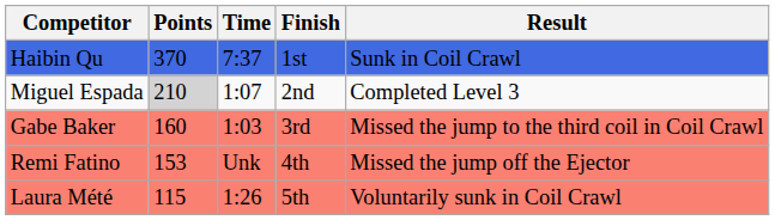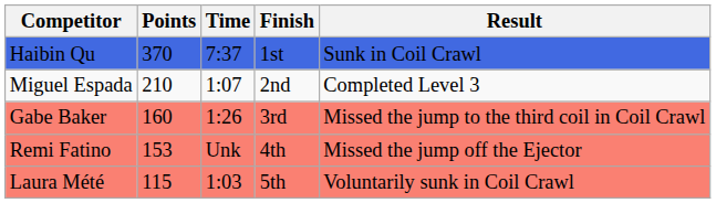 <table class="wikitable sortable">
 <tr>
 <th nowrap="nowrap">Competitor</th>
 <th>Points</th>
 <th>Time</th>
 <th>Finish</th>
 <th>Result</th>
 </tr>
 <tr style="background-color:royalblue">
 <td> Haibin Qu</td>
 <td>370</td>
 <td>7:37</td>
 <td>1st</td>
 <td>Sunk in Coil Crawl</td>
 </tr>
 <tr>
 <td> Miguel Espada</td>
-<td style="background: lightgrey;">210</td>
+<td>210</td>
 <td>1:07</td>
 <td>2nd</td>
 <td>Completed Level 3</td>
 </tr>
 <tr style="background-color:#fa8072">
 <td> Gabe Baker</td>
 <td>160</td>
-<td>1:03</td>
+<td>1:26</td>
 <td>3rd</td>
 <td>Missed the jump to the third coil in Coil Crawl</td>
 </tr>
 <tr style="background-color:#fa8072">
 <td> Remi Fatino</td>
 <td>153</td>
 <td>Unk</td>
 <td>4th</td>
 <td>Missed the jump off the Ejector</td>
 </tr>
 <tr style="background-color:#fa8072">
 <td> Laura Mété</td>
 <td>115</td>
-<td>1:26</td>
+<td>1:03</td>
 <td>5th</td>
 <td>Voluntarily sunk in Coil Crawl</td>
 </tr>
 </table>
